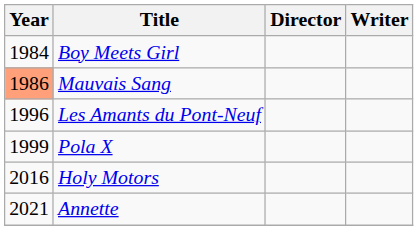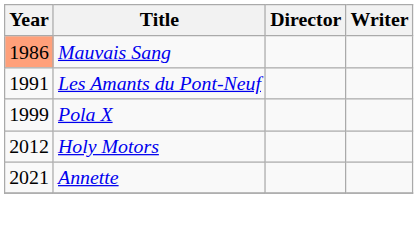 <table class="wikitable">
 <tr>
 <th>Year</th>
 <th>Title</th>
 <th>Director</th>
 <th>Writer</th>
 </tr>
 <tr>
-<td>1984</td>
-<td><em><a href='#'>Boy Meets Girl</a></em></td>
-<td></td>
-<td></td>
-</tr>
-<tr>
 <td style="background: lightsalmon;">1986</td>
 <td><em><a href='#'>Mauvais Sang</a></em></td>
 <td></td>
 <td></td>
 </tr>
 <tr>
-<td>1996</td>
+<td>1991</td>
 <td><em><a href='#'>Les Amants du Pont-Neuf</a></em></td>
 <td></td>
 <td></td>
 </tr>
 <tr>
 <td>1999</td>
 <td><em><a href='#'>Pola X</a></em></td>
 <td></td>
 <td></td>
 </tr>
 <tr>
-<td>2016</td>
+<td>2012</td>
 <td><em><a href='#'>Holy Motors</a></em></td>
 <td></td>
 <td></td>
 </tr>
 <tr>
 <td>2021</td>
 <td><em><a href='#'>Annette</a></em></td>
 <td></td>
 <td></td>
 </tr>
 <tr>
 </tr>
 </table>
